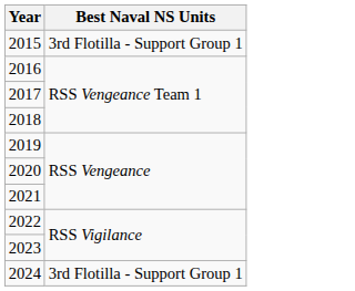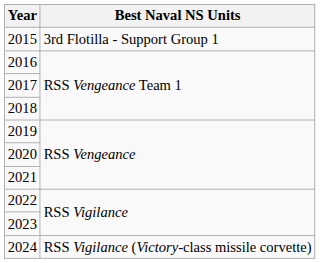 <table class="wikitable">
 <tr>
 <th>Year</th>
 <th>Best Naval NS Units</th>
 </tr>
 <tr>
 <td>2015</td>
 <td>3rd Flotilla - Support Group 1</td>
 </tr>
 <tr>
 <td>2016</td>
 <td rowspan="3">RSS <em>Vengeance</em> Team 1</td>
 </tr>
 <tr>
 <td>2017</td>
 </tr>
 <tr>
 <td>2018</td>
 </tr>
 <tr>
 <td>2019</td>
 <td rowspan="3">RSS <em>Vengeance</em></td>
 </tr>
 <tr>
 <td>2020</td>
 </tr>
 <tr>
 <td>2021</td>
 </tr>
 <tr>
 <td>2022</td>
 <td rowspan="2">RSS <em>Vigilance</em></td>
 </tr>
 <tr>
 <td>2023</td>
 </tr>
 <tr>
 <td>2024</td>
-<td>3rd Flotilla - Support Group 1</td>
+<td>RSS <em>Vigilance</em> (<em>Victory</em>-class missile corvette)</td>
 </tr>
 </table>
